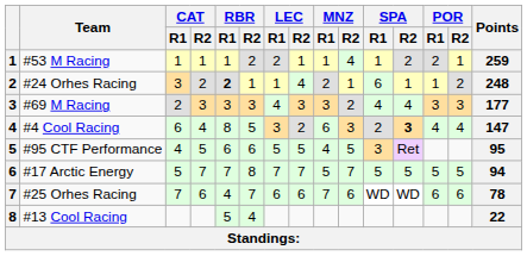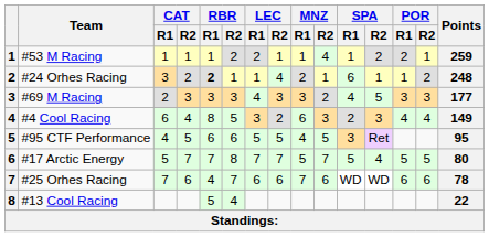 <table class="wikitable" style="font-size:85%; text-align:center">
 <tr>
 <th rowspan=2></th>
 <th rowspan=2>Team</th>
 <th colspan=2><a href='#'>CAT</a><br></th>
 <th colspan=2><a href='#'>RBR</a><br></th>
 <th colspan=2><a href='#'>LEC</a><br></th>
 <th colspan=2><a href='#'>MNZ</a><br></th>
 <th colspan=2><a href='#'>SPA</a><br></th>
 <th colspan=2><a href='#'>POR</a><br></th>
 <th rowspan=2>Points</th>
 </tr>
 <tr>
 <th>R1</th>
 <th>R2</th>
 <th>R1</th>
 <th>R2</th>
 <th>R1</th>
 <th>R2</th>
 <th>R1</th>
 <th>R2</th>
 <th>R1</th>
 <th>R2</th>
 <th>R1</th>
 <th>R2</th>
 </tr>
 <tr>
 <th>1</th>
 <td align=left> #53 <a href='#'>M Racing</a></td>
 <td style="background:#ffffbf">1</td>
 <td style="background:#ffffbf">1</td>
 <td style="background:#ffffbf">1</td>
 <td style="background:#dfdfdf">2</td>
 <td style="background:#dfdfdf">2</td>
 <td style="background:#ffffbf">1</td>
 <td style="background:#ffffbf">1</td>
 <td style="background:#dfffdf">4</td>
 <td style="background:#ffffbf">1</td>
 <td style="background:#dfdfdf">2</td>
 <td style="background:#dfdfdf">2</td>
 <td style="background:#ffffbf">1</td>
 <th>259</th>
 </tr>
 <tr>
 <th>2</th>
 <td align=left> #24 Orhes Racing</td>
 <td style="background:#ffdf9f">3</td>
 <td style="background:#dfdfdf">2</td>
 <td style="background:#dfdfdf"><strong>2</strong></td>
 <td style="background:#ffffbf">1</td>
 <td style="background:#ffffbf">1</td>
 <td style="background:#dfffdf">4</td>
 <td style="background:#dfdfdf">2</td>
 <td style="background:#ffffbf">1</td>
 <td style="background:#dfffdf">6</td>
 <td style="background:#ffffbf">1</td>
 <td style="background:#ffffbf">1</td>
 <td style="background:#dfdfdf">2</td>
 <th>248</th>
 </tr>
 <tr>
 <th>3</th>
 <td align=left> #69 <a href='#'>M Racing</a></td>
 <td style="background:#dfdfdf">2</td>
 <td style="background:#ffdf9f">3</td>
 <td style="background:#ffdf9f">3</td>
 <td style="background:#ffdf9f">3</td>
 <td style="background:#dfffdf">4</td>
 <td style="background:#ffdf9f">3</td>
 <td style="background:#ffdf9f">3</td>
 <td style="background:#dfdfdf">2</td>
 <td style="background:#dfffdf">4</td>
-<td style="background:#dfffdf">4</td>
+<td style="background:#dfffdf">5</td>
 <td style="background:#ffdf9f">3</td>
 <td style="background:#ffdf9f">3</td>
 <th>177</th>
 </tr>
 <tr>
 <th>4</th>
 <td align=left> #4 <a href='#'>Cool Racing</a></td>
 <td style="background:#dfffdf">6</td>
 <td style="background:#dfffdf">4</td>
 <td style="background:#dfffdf">8</td>
 <td style="background:#dfffdf">5</td>
 <td style="background:#ffdf9f">3</td>
 <td style="background:#dfdfdf">2</td>
 <td style="background:#dfffdf">6</td>
 <td style="background:#ffdf9f">3</td>
 <td style="background:#dfdfdf">2</td>
-<td style="background:#ffdf9f"><strong>3</strong></td>
+<td style="background:#ffdf9f">3</td>
 <td style="background:#dfffdf">4</td>
 <td style="background:#dfffdf">4</td>
-<th>147</th>
+<th>149</th>
 </tr>
 <tr>
 <th>5</th>
 <td align=left> #95 CTF Performance</td>
 <td style="background:#dfffdf">4</td>
 <td style="background:#dfffdf">5</td>
 <td style="background:#dfffdf">6</td>
 <td style="background:#dfffdf">6</td>
 <td style="background:#dfffdf">5</td>
 <td style="background:#dfffdf">5</td>
 <td style="background:#dfffdf">4</td>
 <td style="background:#dfffdf">5</td>
 <td style="background:#ffdf9f">3</td>
 <td style="background:#efcfff">Ret</td>
 <td></td>
 <td></td>
 <th>95</th>
 </tr>
 <tr>
 <th>6</th>
 <td align=left> #17 Arctic Energy</td>
 <td style="background:#dfffdf">5</td>
 <td style="background:#dfffdf">7</td>
 <td style="background:#dfffdf">7</td>
 <td style="background:#dfffdf">8</td>
 <td style="background:#dfffdf">7</td>
 <td style="background:#dfffdf">7</td>
 <td style="background:#dfffdf">5</td>
 <td style="background:#dfffdf">7</td>
 <td style="background:#dfffdf">5</td>
+<td style="background:#dfffdf">4</td>
 <td style="background:#dfffdf">5</td>
 <td style="background:#dfffdf">5</td>
-<td style="background:#dfffdf">5</td>
-<th>94</th>
+<th>80</th>
 </tr>
 <tr>
 <th>7</th>
 <td align=left> #25 Orhes Racing</td>
 <td style="background:#dfffdf">7</td>
 <td style="background:#dfffdf">6</td>
 <td style="background:#dfffdf">4</td>
 <td style="background:#dfffdf">7</td>
 <td style="background:#dfffdf">6</td>
 <td style="background:#dfffdf">6</td>
 <td style="background:#dfffdf">7</td>
 <td style="background:#dfffdf">6</td>
 <td style="background:#ffffff">WD</td>
 <td style="background:#ffffff">WD</td>
 <td style="background:#dfffdf">6</td>
 <td style="background:#dfffdf">6</td>
 <th>78</th>
 </tr>
 <tr>
 <th>8</th>
 <td align=left> #13 <a href='#'>Cool Racing</a></td>
 <td></td>
 <td></td>
 <td style="background:#dfffdf">5</td>
 <td style="background:#dfffdf">4</td>
 <td></td>
 <td></td>
 <td></td>
 <td></td>
 <td></td>
 <td></td>
 <td></td>
 <td></td>
 <th>22</th>
 </tr>
 <tr>
 <th colspan=15>Standings:</th>
 </tr>
 </table>
